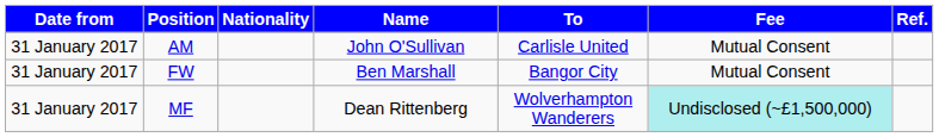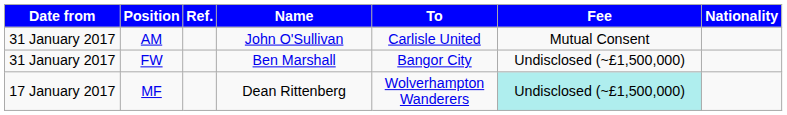 <table class="wikitable"  style="text-align:center; font-size:90%; ">
 <tr>
 <th style="background:#0000FF; color:white; width:110px;">Date from</th>
 <th style="background:#0000FF; color:white; width:50px;">Position</th>
-<th style="background:#0000FF; color:white; width:50px;">Nationality</th>
+<th style="background:#0000FF; color:white; width:25px;">Ref.</th>
 <th style="background:#0000FF; color:white; width:150px;">Name</th>
 <th style="background:#0000FF; color:white; width:120px;">To</th>
 <th style="background:#0000FF; color:white; width:200px;">Fee</th>
-<th style="background:#0000FF; color:white; width:25px;">Ref.</th>
+<th style="background:#0000FF; color:white; width:50px;">Nationality</th>
 </tr>
 <tr>
 <td>31 January 2017</td>
 <td><a href='#'>AM</a></td>
 <td></td>
 <td><a href='#'>John O'Sullivan</a></td>
 <td><a href='#'>Carlisle United</a> </td>
 <td>Mutual Consent</td>
 <td></td>
 </tr>
 <tr>
 <td>31 January 2017</td>
 <td><a href='#'>FW</a></td>
 <td></td>
 <td><a href='#'>Ben Marshall</a></td>
 <td><a href='#'>Bangor City</a> </td>
-<td>Mutual Consent</td>
+<td>Undisclosed (~£1,500,000)</td>
 <td></td>
 </tr>
 <tr>
-<td>31 January 2017</td>
+<td>17 January 2017</td>
 <td><a href='#'>MF</a></td>
 <td></td>
 <td>Dean Rittenberg</td>
 <td><a href='#'>Wolverhampton Wanderers</a></td>
 <td style="background: paleturquoise;">Undisclosed (~£1,500,000)</td>
 <td></td>
 </tr>
 </table>
